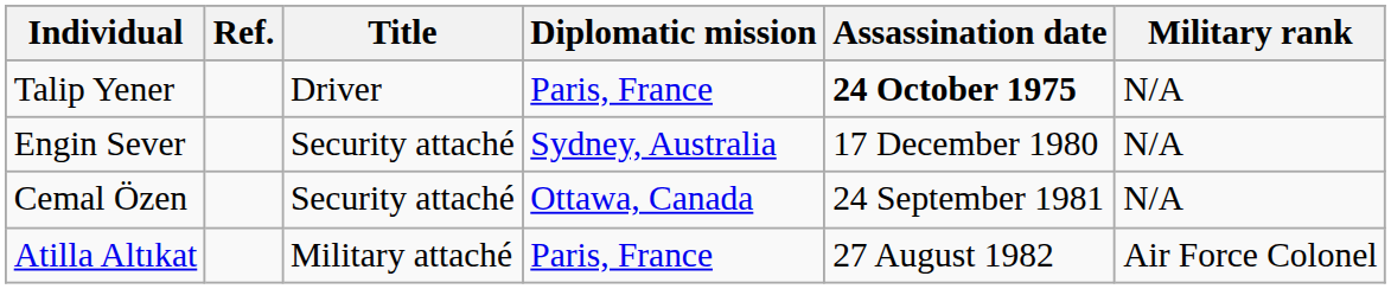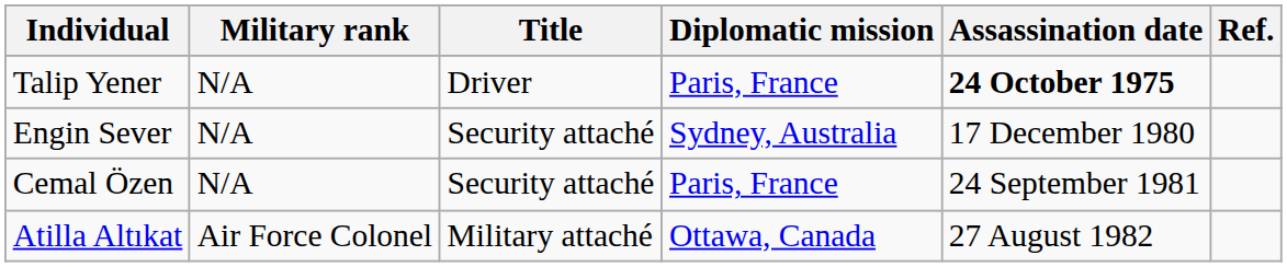 <table class="wikitable">
 <tr>
 <th>Individual</th>
-<th>Ref.</th>
+<th>Military rank</th>
 <th>Title</th>
 <th>Diplomatic mission</th>
 <th>Assassination date</th>
-<th>Military rank</th>
+<th>Ref.</th>
 </tr>
 <tr>
 <td>Talip Yener</td>
-<td></td>
+<td>N/A</td>
 <td>Driver</td>
 <td><a href='#'>Paris, France</a></td>
 <td><strong>24 October 1975</strong></td>
-<td>N/A</td>
+<td></td>
 </tr>
 <tr>
 <td>Engin Sever</td>
-<td></td>
+<td>N/A</td>
 <td>Security attaché</td>
 <td><a href='#'>Sydney, Australia</a></td>
 <td>17 December 1980</td>
-<td>N/A</td>
+<td></td>
 </tr>
 <tr>
 <td>Cemal Özen</td>
+<td>N/A</td>
+<td>Security attaché</td>
+<td><a href='#'>Paris, France</a></td>
+<td>24 September 1981</td>
 <td></td>
-<td>Security attaché</td>
-<td><a href='#'>Ottawa, Canada</a></td>
-<td>24 September 1981</td>
-<td>N/A</td>
 </tr>
 <tr>
 <td><a href='#'>Atilla Altıkat</a></td>
+<td>Air Force Colonel</td>
+<td>Military attaché</td>
+<td><a href='#'>Ottawa, Canada</a></td>
+<td>27 August 1982</td>
 <td></td>
-<td>Military attaché</td>
-<td><a href='#'>Paris, France</a></td>
-<td>27 August 1982</td>
-<td>Air Force Colonel</td>
 </tr>
 </table>
